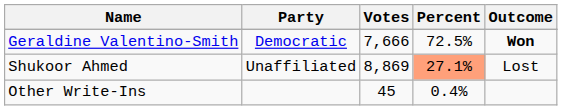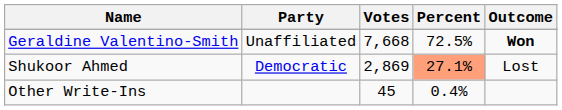 <table class=wikitable style="text-align:center">
 <tr>
 <th>Name</th>
 <th>Party</th>
 <th>Votes</th>
 <th>Percent</th>
 <th>Outcome</th>
 </tr>
 <tr>
 </tr>
 <tr>
 <td align=left><a href='#'>Geraldine Valentino-Smith</a></td>
-<td><a href='#'>Democratic</a></td>
-<td>7,666</td>
+<td>Unaffiliated</td>
+<td>7,668</td>
 <td>72.5%</td>
 <td><strong>Won</strong></td>
 </tr>
 <tr>
 <td align=left>Shukoor Ahmed</td>
-<td>Unaffiliated</td>
-<td>8,869</td>
+<td><a href='#'>Democratic</a></td>
+<td>2,869</td>
 <td style="background: lightsalmon;">27.1%</td>
 <td>Lost</td>
 </tr>
 <tr>
 <td align=left>Other Write-Ins</td>
 <td></td>
 <td>45</td>
 <td>0.4%</td>
 <td></td>
 </tr>
 </table>
